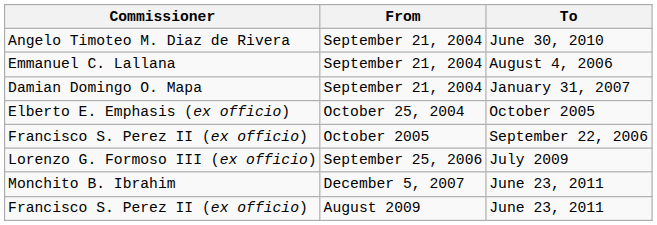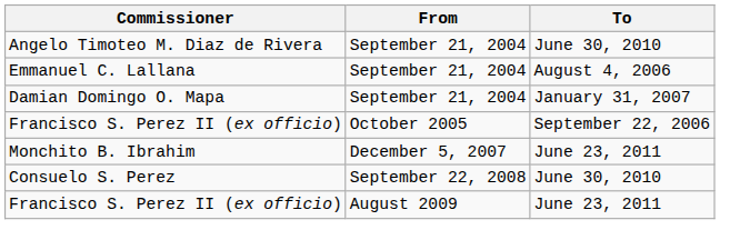 <table class=wikitable>
 <tr>
 <th>Commissioner</th>
 <th>From</th>
 <th>To</th>
 </tr>
 <tr>
 <td>Angelo Timoteo M. Diaz de Rivera</td>
 <td>September 21, 2004</td>
 <td>June 30, 2010</td>
 </tr>
 <tr>
 <td>Emmanuel C. Lallana</td>
 <td>September 21, 2004</td>
 <td>August 4, 2006</td>
 </tr>
 <tr>
 <td>Damian Domingo O. Mapa</td>
 <td>September 21, 2004</td>
 <td>January 31, 2007</td>
 </tr>
 <tr>
-<td>Elberto E. Emphasis (<em>ex officio</em>)</td>
-<td>October 25, 2004</td>
-<td>October 2005</td>
-</tr>
-<tr>
 <td>Francisco S. Perez II (<em>ex officio</em>)</td>
 <td>October 2005</td>
 <td>September 22, 2006</td>
-</tr>
-<tr>
-<td>Lorenzo G. Formoso III (<em>ex officio</em>)</td>
-<td>September 25, 2006</td>
-<td>July 2009</td>
 </tr>
 <tr>
 <td>Monchito B. Ibrahim</td>
 <td>December 5, 2007</td>
 <td>June 23, 2011</td>
 </tr>
 <tr>
+<td>Consuelo S. Perez</td>
+<td>September 22, 2008</td>
+<td>June 30, 2010</td>
+</tr>
+<tr>
 <td>Francisco S. Perez II (<em>ex officio</em>)</td>
 <td>August 2009</td>
 <td>June 23, 2011</td>
 </tr>
 </table>
